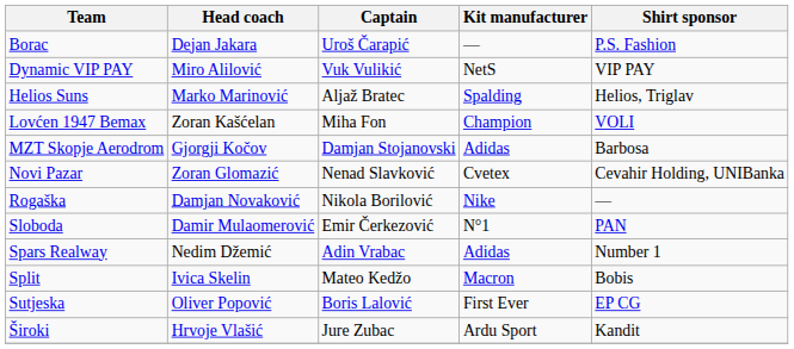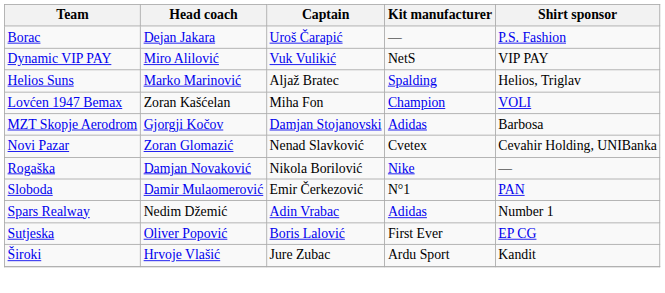 <table class="wikitable sortable">
 <tr>
 <th>Team</th>
 <th>Head coach</th>
 <th>Captain</th>
 <th>Kit manufacturer</th>
 <th>Shirt sponsor</th>
 </tr>
 <tr>
 <td><a href='#'>Borac</a></td>
 <td> <a href='#'>Dejan Jakara</a></td>
 <td> <a href='#'>Uroš Čarapić</a></td>
 <td>—</td>
 <td><a href='#'>P.S. Fashion</a></td>
 </tr>
 <tr>
 <td><a href='#'>Dynamic VIP PAY</a></td>
 <td> <a href='#'>Miro Alilović</a></td>
 <td> <a href='#'>Vuk Vulikić</a></td>
 <td>NetS</td>
 <td>VIP PAY</td>
 </tr>
 <tr>
 <td><a href='#'>Helios Suns</a></td>
 <td> <a href='#'>Marko Marinović</a></td>
 <td> Aljaž Bratec</td>
 <td><a href='#'>Spalding</a></td>
 <td>Helios, Triglav</td>
 </tr>
 <tr>
 <td><a href='#'>Lovćen 1947 Bemax</a></td>
 <td> Zoran Kašćelan</td>
 <td> Miha Fon</td>
 <td><a href='#'>Champion</a></td>
 <td><a href='#'>VOLI</a></td>
 </tr>
 <tr>
 <td><a href='#'>MZT Skopje Aerodrom</a></td>
 <td> <a href='#'>Gjorgji Kočov</a></td>
 <td> <a href='#'>Damjan Stojanovski</a></td>
 <td><a href='#'>Adidas</a></td>
 <td>Barbosa</td>
 </tr>
 <tr>
 <td><a href='#'>Novi Pazar</a></td>
 <td> <a href='#'>Zoran Glomazić</a></td>
 <td> Nenad Slavković</td>
 <td>Cvetex</td>
 <td>Cevahir Holding, UNIBanka</td>
 </tr>
 <tr>
 <td><a href='#'>Rogaška</a></td>
 <td> <a href='#'>Damjan Novaković</a></td>
 <td> Nikola Borilović</td>
 <td><a href='#'>Nike</a></td>
 <td>—</td>
 </tr>
 <tr>
 <td><a href='#'>Sloboda</a></td>
 <td> <a href='#'>Damir Mulaomerović</a></td>
 <td> Emir Čerkezović</td>
 <td>N°1</td>
 <td><a href='#'>PAN</a></td>
 </tr>
 <tr>
 <td><a href='#'>Spars Realway</a></td>
 <td> Nedim Džemić</td>
 <td> <a href='#'>Adin Vrabac</a></td>
 <td><a href='#'>Adidas</a></td>
 <td>Number 1</td>
 </tr>
 <tr>
-<td><a href='#'>Split</a></td>
-<td> <a href='#'>Ivica Skelin</a></td>
-<td> Mateo Kedžo</td>
-<td><a href='#'>Macron</a></td>
-<td>Bobis</td>
-</tr>
-<tr>
 <td><a href='#'>Sutjeska</a></td>
 <td> <a href='#'>Oliver Popović</a></td>
 <td> <a href='#'>Boris Lalović</a></td>
 <td>First Ever</td>
 <td><a href='#'>EP CG</a></td>
 </tr>
 <tr>
 <td><a href='#'>Široki</a></td>
 <td> <a href='#'>Hrvoje Vlašić</a></td>
 <td> Jure Zubac</td>
 <td>Ardu Sport</td>
 <td>Kandit</td>
 </tr>
 <tr>
 </tr>
 </table>
